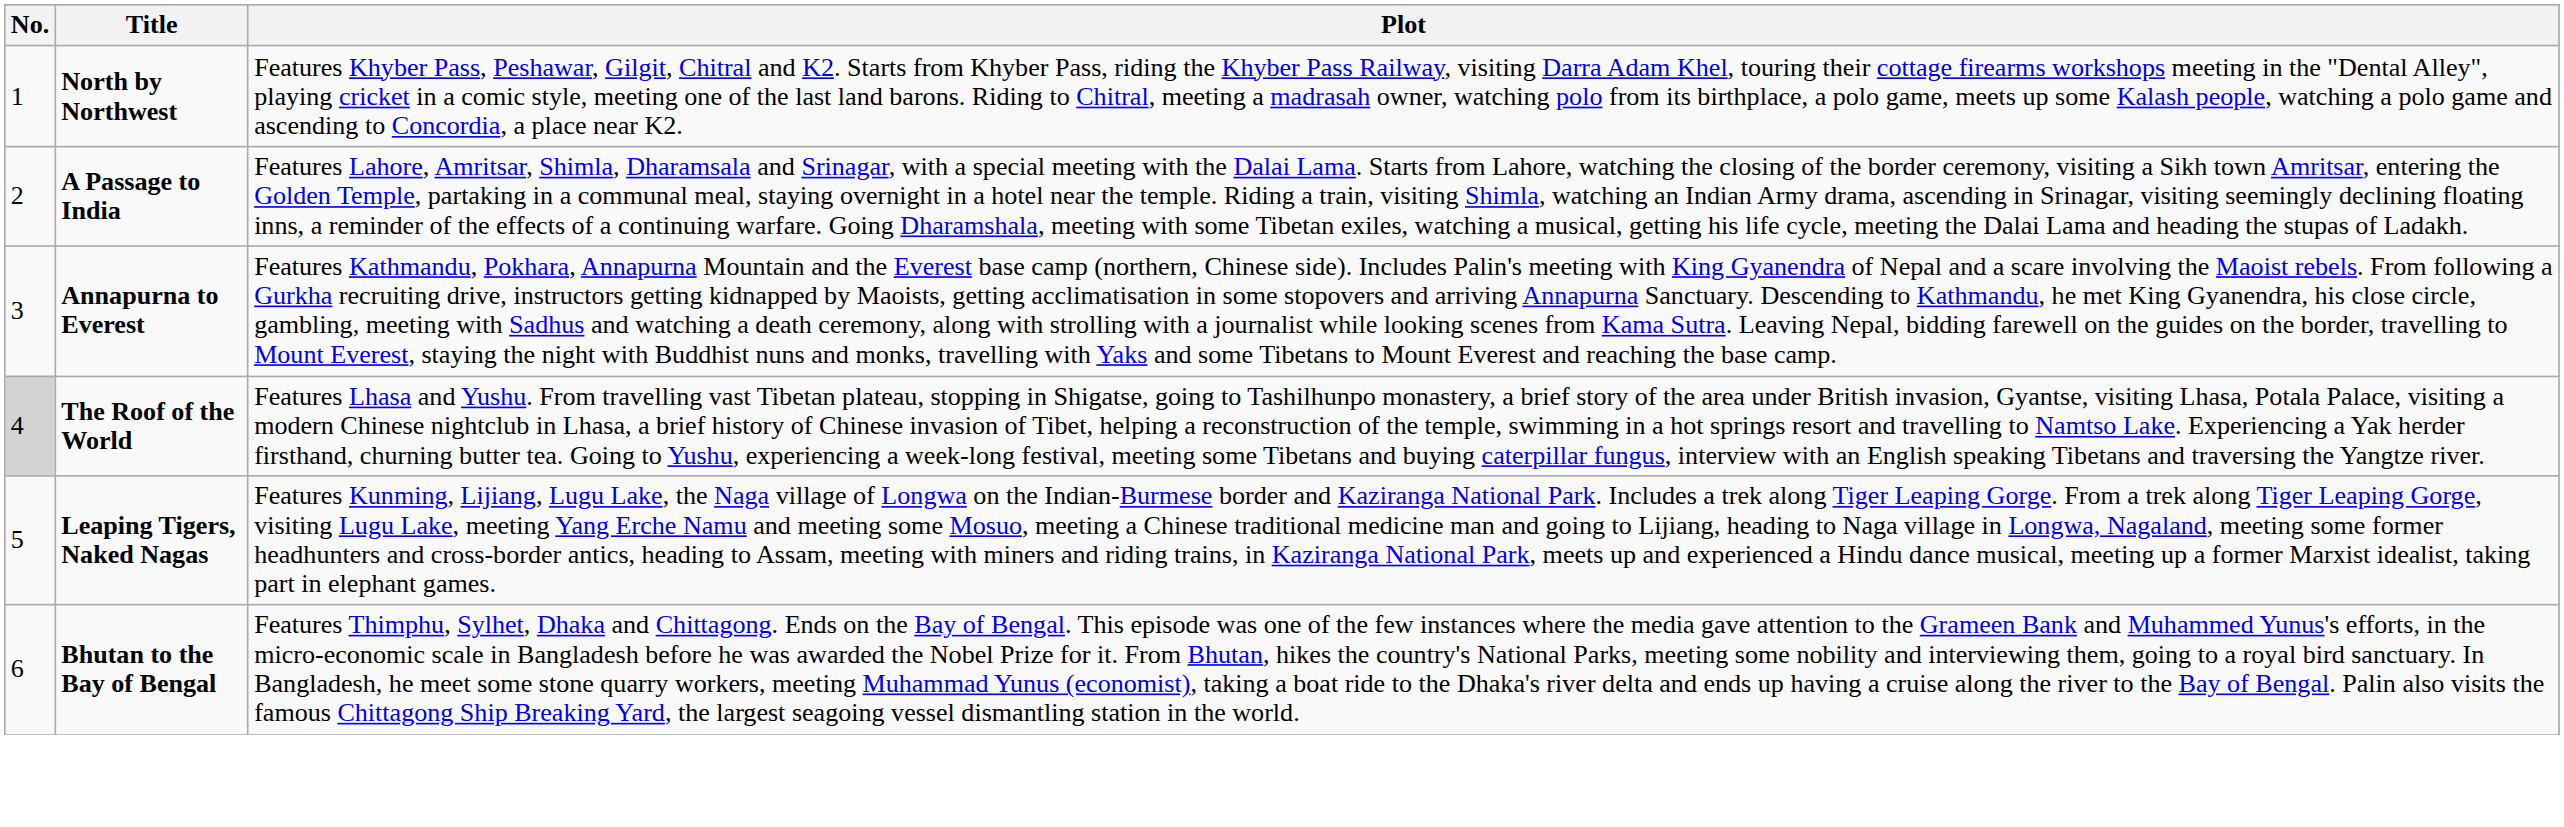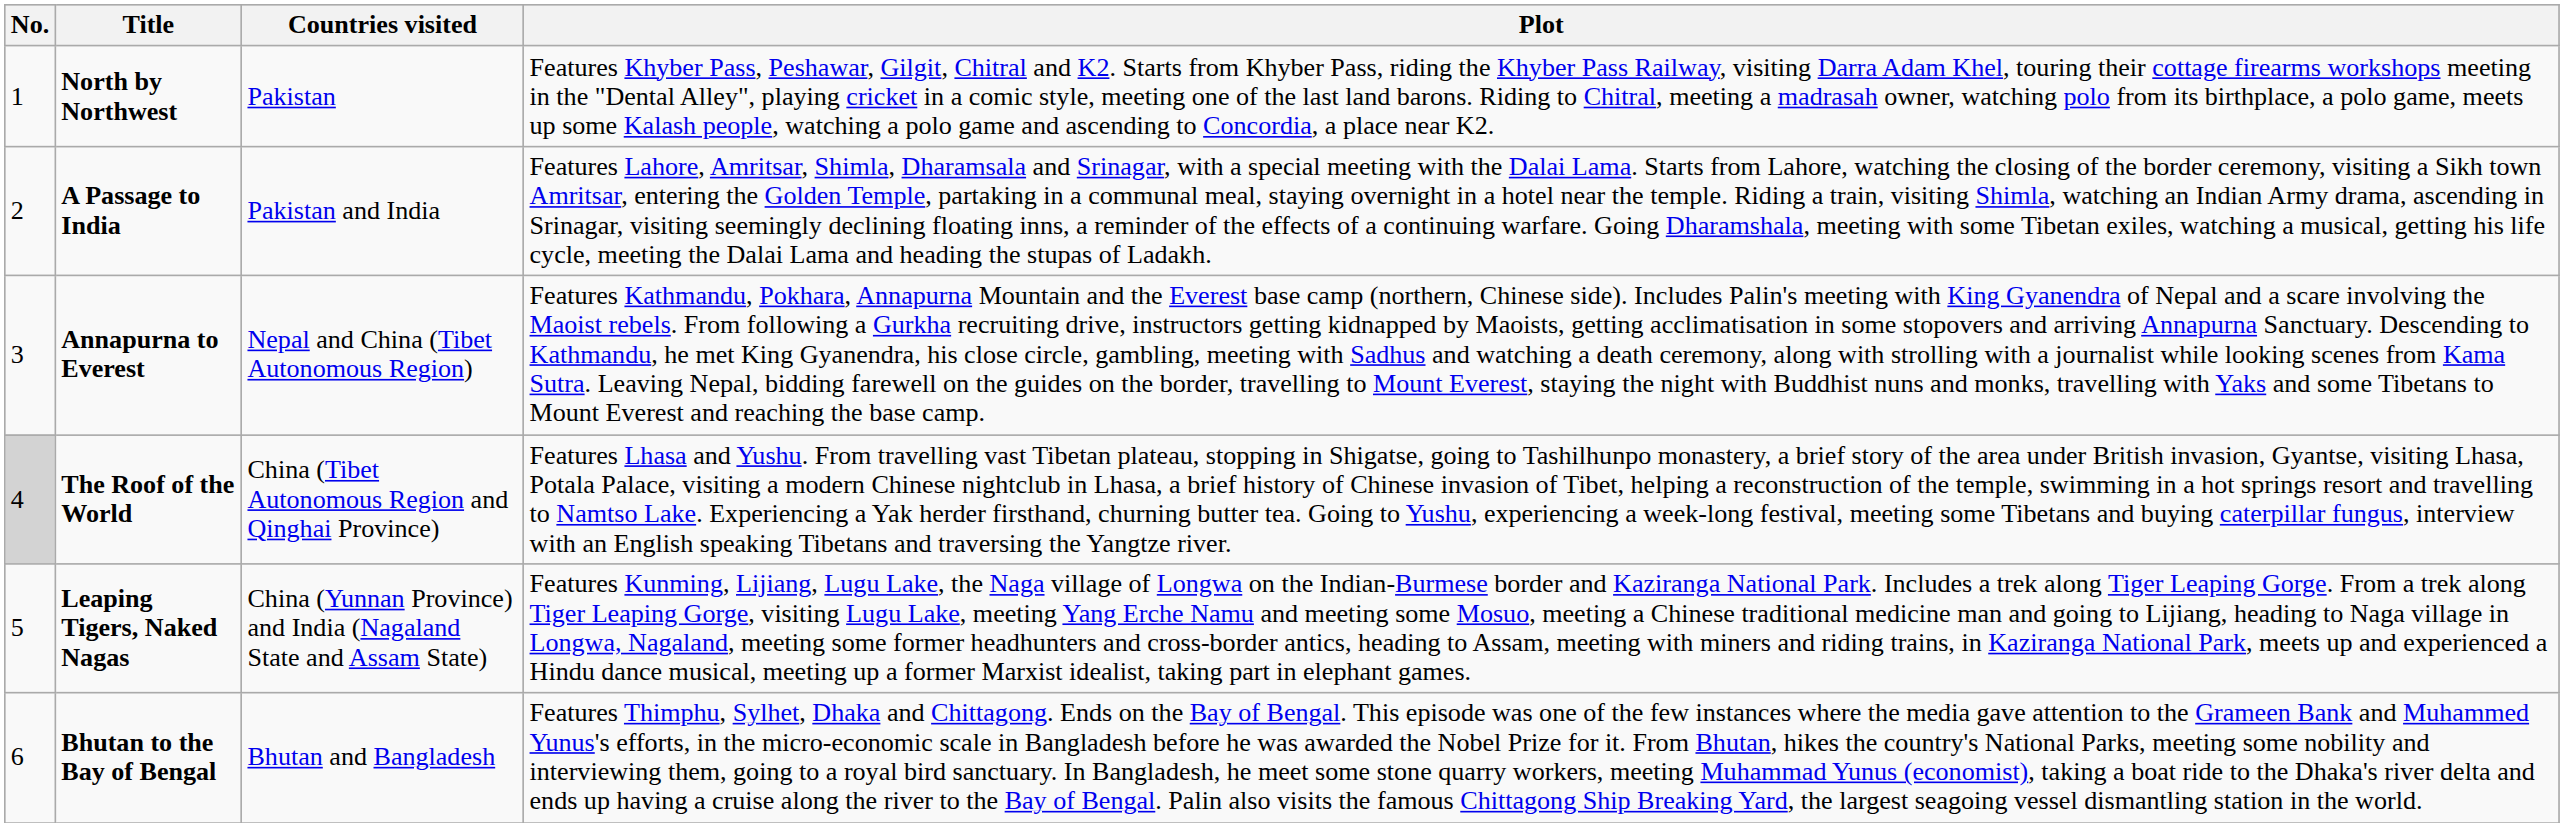 <table class="wikitable">
 <tr>
 <th>No.</th>
 <th>Title</th>
+<th>Countries visited</th>
 <th>Plot</th>
 </tr>
 <tr>
 <td>1</td>
 <td><strong>North by Northwest</strong></td>
+<td><a href='#'>Pakistan</a></td>
 <td>Features <a href='#'>Khyber Pass</a>, <a href='#'>Peshawar</a>, <a href='#'>Gilgit</a>, <a href='#'>Chitral</a> and <a href='#'>K2</a>. Starts from Khyber Pass, riding the <a href='#'>Khyber Pass Railway</a>, visiting <a href='#'>Darra Adam Khel</a>, touring their <a href='#'>cottage firearms workshops</a> meeting in the "Dental Alley", playing <a href='#'>cricket</a> in a comic style, meeting one of the last land barons. Riding to <a href='#'>Chitral</a>, meeting a <a href='#'>madrasah</a> owner, watching <a href='#'>polo</a> from its birthplace, a polo game, meets up some <a href='#'>Kalash people</a>, watching a polo game and ascending to <a href='#'>Concordia</a>, a place near K2.</td>
 </tr>
 <tr>
 <td>2</td>
 <td><strong>A Passage to India</strong></td>
+<td><a href='#'>Pakistan</a> and India</td>
 <td>Features <a href='#'>Lahore</a>, <a href='#'>Amritsar</a>, <a href='#'>Shimla</a>, <a href='#'>Dharamsala</a> and <a href='#'>Srinagar</a>, with a special meeting with the <a href='#'>Dalai Lama</a>. Starts from Lahore, watching the closing of the border ceremony, visiting a Sikh town <a href='#'>Amritsar</a>, entering the <a href='#'>Golden Temple</a>, partaking in a communal meal, staying overnight in a hotel near the temple. Riding a train, visiting <a href='#'>Shimla</a>, watching an Indian Army drama, ascending in Srinagar, visiting seemingly declining floating inns, a reminder of the effects of a continuing warfare. Going <a href='#'>Dharamshala</a>, meeting with some Tibetan exiles, watching a musical, getting his life cycle, meeting the Dalai Lama and heading the stupas of Ladakh.</td>
 </tr>
 <tr>
 <td>3</td>
 <td><strong>Annapurna to Everest</strong></td>
+<td><a href='#'>Nepal</a> and China (<a href='#'>Tibet Autonomous Region</a>)</td>
 <td>Features <a href='#'>Kathmandu</a>, <a href='#'>Pokhara</a>, <a href='#'>Annapurna</a> Mountain and the <a href='#'>Everest</a> base camp (northern, Chinese side). Includes Palin's meeting with <a href='#'>King Gyanendra</a> of Nepal and a scare involving the <a href='#'>Maoist rebels</a>. From following a <a href='#'>Gurkha</a> recruiting drive, instructors getting kidnapped by Maoists, getting acclimatisation in some stopovers and arriving <a href='#'>Annapurna</a> Sanctuary. Descending to <a href='#'>Kathmandu</a>, he met King Gyanendra, his close circle, gambling, meeting with <a href='#'>Sadhus</a> and watching a death ceremony, along with strolling with a journalist while looking scenes from <a href='#'>Kama Sutra</a>. Leaving Nepal, bidding farewell on the guides on the border, travelling to <a href='#'>Mount Everest</a>, staying the night with Buddhist nuns and monks, travelling with <a href='#'>Yaks</a> and some Tibetans to Mount Everest and reaching the base camp.</td>
 </tr>
 <tr>
 <td style="background: lightgrey;">4</td>
 <td><strong>The Roof of the World</strong></td>
+<td>China (<a href='#'>Tibet Autonomous Region</a> and <a href='#'>Qinghai</a> Province)</td>
 <td>Features <a href='#'>Lhasa</a> and <a href='#'>Yushu</a>. From travelling vast Tibetan plateau, stopping in Shigatse, going to Tashilhunpo monastery, a brief story of the area under British invasion, Gyantse, visiting Lhasa, Potala Palace, visiting a modern Chinese nightclub in Lhasa, a brief history of Chinese invasion of Tibet, helping a reconstruction of the temple, swimming in a hot springs resort and travelling to <a href='#'>Namtso Lake</a>. Experiencing a Yak herder firsthand, churning butter tea. Going to <a href='#'>Yushu</a>, experiencing a week-long festival, meeting some Tibetans and buying <a href='#'>caterpillar fungus</a>, interview with an English speaking Tibetans and traversing the Yangtze river.</td>
 </tr>
 <tr>
 <td>5</td>
 <td><strong>Leaping Tigers, Naked Nagas</strong></td>
+<td>China (<a href='#'>Yunnan</a> Province) and India (<a href='#'>Nagaland</a> State and <a href='#'>Assam</a> State)</td>
 <td>Features <a href='#'>Kunming</a>, <a href='#'>Lijiang</a>, <a href='#'>Lugu Lake</a>, the <a href='#'>Naga</a> village of <a href='#'>Longwa</a> on the Indian-<a href='#'>Burmese</a> border and <a href='#'>Kaziranga National Park</a>. Includes a trek along <a href='#'>Tiger Leaping Gorge</a>. From a trek along <a href='#'>Tiger Leaping Gorge</a>, visiting <a href='#'>Lugu Lake</a>, meeting <a href='#'>Yang Erche Namu</a> and meeting some <a href='#'>Mosuo</a>, meeting a Chinese traditional medicine man and going to Lijiang, heading to Naga village in <a href='#'>Longwa, Nagaland</a>, meeting some former headhunters and cross-border antics, heading to Assam, meeting with miners and riding trains, in <a href='#'>Kaziranga National Park</a>, meets up and experienced a Hindu dance musical, meeting up a former Marxist idealist, taking part in elephant games.</td>
 </tr>
 <tr>
 <td>6</td>
 <td><strong>Bhutan to the Bay of Bengal</strong></td>
+<td><a href='#'>Bhutan</a> and <a href='#'>Bangladesh</a></td>
 <td>Features <a href='#'>Thimphu</a>, <a href='#'>Sylhet</a>, <a href='#'>Dhaka</a> and <a href='#'>Chittagong</a>. Ends on the <a href='#'>Bay of Bengal</a>. This episode was one of the few instances where the media gave attention to the <a href='#'>Grameen Bank</a> and <a href='#'>Muhammed Yunus</a>'s efforts, in the micro-economic scale in Bangladesh before he was awarded the Nobel Prize for it. From <a href='#'>Bhutan</a>, hikes the country's National Parks, meeting some nobility and interviewing them, going to a royal bird sanctuary. In Bangladesh, he meet some stone quarry workers, meeting <a href='#'>Muhammad Yunus (economist)</a>, taking a boat ride to the Dhaka's river delta and ends up having a cruise along the river to the <a href='#'>Bay of Bengal</a>. Palin also visits the famous <a href='#'>Chittagong Ship Breaking Yard</a>, the largest seagoing vessel dismantling station in the world.</td>
 </tr>
 </table>
